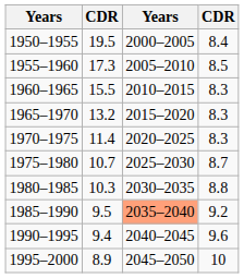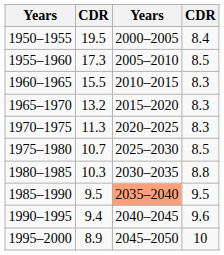 <table class="wikitable" style="float:right; margin: 0.5em 0 0.5em 1em; text-align:left">
 <tr>
 <th>Years</th>
 <th>CDR</th>
 <th>Years</th>
 <th>CDR</th>
 </tr>
 <tr>
 <td>1950–1955</td>
 <td align=center>19.5</td>
 <td>2000–2005</td>
 <td align=center>8.4</td>
 </tr>
 <tr>
 <td>1955–1960</td>
 <td align=center>17.3</td>
 <td>2005–2010</td>
 <td align=center>8.5</td>
 </tr>
 <tr>
 <td>1960–1965</td>
 <td align=center>15.5</td>
 <td>2010–2015</td>
 <td align=center>8.3</td>
 </tr>
 <tr>
 <td>1965–1970</td>
 <td align=center>13.2</td>
 <td>2015–2020</td>
 <td align=center>8.3</td>
 </tr>
 <tr>
 <td>1970–1975</td>
-<td align=center>11.4</td>
+<td align=center>11.3</td>
 <td>2020–2025</td>
 <td align=center>8.3</td>
 </tr>
 <tr>
 <td>1975–1980</td>
 <td align=center>10.7</td>
 <td>2025–2030</td>
-<td align=center>8.7</td>
+<td align=center>8.5</td>
 </tr>
 <tr>
 <td>1980–1985</td>
 <td align=center>10.3</td>
 <td>2030–2035</td>
 <td align=center>8.8</td>
 </tr>
 <tr>
 <td>1985–1990</td>
 <td align=center>9.5</td>
 <td style="background: lightsalmon;">2035–2040</td>
-<td align=center>9.2</td>
+<td align=center>9.5</td>
 </tr>
 <tr>
 <td>1990–1995</td>
 <td align=center>9.4</td>
 <td>2040–2045</td>
 <td align=center>9.6</td>
 </tr>
 <tr>
 <td>1995–2000</td>
 <td align=center>8.9</td>
 <td>2045–2050</td>
 <td align=center>10</td>
 </tr>
 </table>
